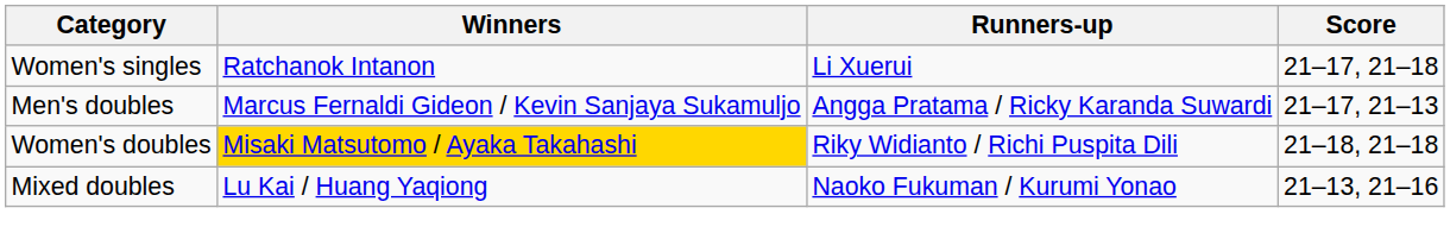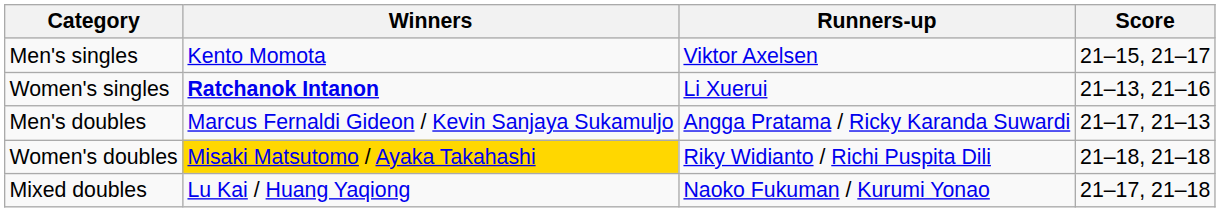 <table class=wikitable style="white-space:nowrap;">
 <tr>
 <th>Category</th>
 <th>Winners</th>
 <th>Runners-up</th>
 <th>Score</th>
 </tr>
 <tr>
+<td>Men's singles</td>
+<td> <a href='#'>Kento Momota</a></td>
+<td> <a href='#'>Viktor Axelsen</a></td>
+<td>21–15, 21–17</td>
+</tr>
+<tr>
 <td>Women's singles</td>
-<td> <a href='#'>Ratchanok Intanon</a></td>
+<td><strong> <a href='#'>Ratchanok Intanon</a></strong></td>
 <td> <a href='#'>Li Xuerui</a></td>
-<td>21–17, 21–18</td>
+<td>21–13, 21–16</td>
 </tr>
 <tr>
 <td>Men's doubles</td>
 <td> <a href='#'>Marcus Fernaldi Gideon</a> / <a href='#'>Kevin Sanjaya Sukamuljo</a></td>
 <td> <a href='#'>Angga Pratama</a> / <a href='#'>Ricky Karanda Suwardi</a></td>
 <td>21–17, 21–13</td>
 </tr>
 <tr>
 <td>Women's doubles</td>
 <td style="background: gold;"> <a href='#'>Misaki Matsutomo</a> / <a href='#'>Ayaka Takahashi</a></td>
 <td> <a href='#'>Riky Widianto</a> / <a href='#'>Richi Puspita Dili</a></td>
 <td>21–18, 21–18</td>
 </tr>
 <tr>
 <td>Mixed doubles</td>
 <td> <a href='#'>Lu Kai</a> / <a href='#'>Huang Yaqiong</a></td>
 <td> <a href='#'>Naoko Fukuman</a> / <a href='#'>Kurumi Yonao</a></td>
-<td>21–13, 21–16</td>
+<td>21–17, 21–18</td>
 </tr>
 </table>
